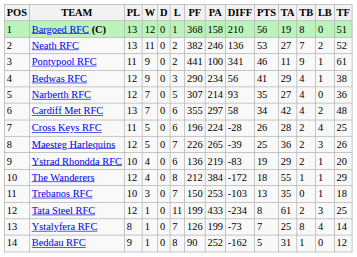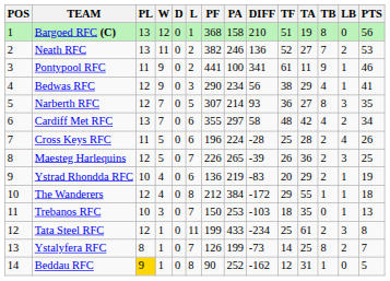 <table class="wikitable" style="vertical-align:bottom;">
 <tr>
 <th>POS</th>
 <th>TEAM</th>
 <th>PL</th>
 <th>W</th>
 <th>D</th>
 <th>L</th>
 <th>PF</th>
 <th>PA</th>
 <th>DIFF</th>
-<th>PTS</th>
+<th>TF</th>
 <th>TA</th>
 <th>TB</th>
 <th>LB</th>
-<th>TF</th>
+<th>PTS</th>
 </tr>
 <tr>
 <td style="background: #bcf3bb">1</td>
 <td style="background: #bcf3bb"><a href='#'>Bargoed RFC</a> <strong>(C)</strong></td>
 <td style="background: #bcf3bb">13</td>
 <td style="background: #bcf3bb">12</td>
 <td style="background: #bcf3bb">0</td>
 <td style="background: #bcf3bb">1</td>
 <td style="background: #bcf3bb">368</td>
 <td style="background: #bcf3bb">158</td>
 <td style="background: #bcf3bb">210</td>
-<td style="background: #bcf3bb">56</td>
+<td style="background: #bcf3bb">51</td>
 <td style="background: #bcf3bb">19</td>
 <td style="background: #bcf3bb">8</td>
 <td style="background: #bcf3bb">0</td>
-<td style="background: #bcf3bb">51</td>
+<td style="background: #bcf3bb">56</td>
 </tr>
 <tr>
 <td>2</td>
 <td><a href='#'>Neath RFC</a></td>
 <td>13</td>
 <td>11</td>
 <td>0</td>
 <td>2</td>
 <td>382</td>
 <td>246</td>
 <td>136</td>
-<td>53</td>
+<td>52</td>
 <td>27</td>
 <td>7</td>
 <td>2</td>
-<td>52</td>
+<td>53</td>
 </tr>
 <tr>
 <td>3</td>
 <td><a href='#'>Pontypool RFC</a></td>
 <td>11</td>
 <td>9</td>
 <td>0</td>
 <td>2</td>
 <td>441</td>
 <td>100</td>
 <td>341</td>
-<td>46</td>
+<td>61</td>
 <td>11</td>
 <td>9</td>
 <td>1</td>
-<td>61</td>
+<td>46</td>
 </tr>
 <tr>
 <td>4</td>
 <td><a href='#'>Bedwas RFC</a></td>
 <td>12</td>
 <td>9</td>
 <td>0</td>
 <td>3</td>
 <td>290</td>
 <td>234</td>
 <td>56</td>
-<td>41</td>
+<td>38</td>
 <td>29</td>
 <td>4</td>
 <td>1</td>
-<td>38</td>
+<td>41</td>
 </tr>
 <tr>
 <td>5</td>
 <td><a href='#'>Narberth RFC</a></td>
 <td>12</td>
 <td>7</td>
 <td>0</td>
 <td>5</td>
 <td>307</td>
 <td>214</td>
 <td>93</td>
+<td>36</td>
+<td>27</td>
+<td>8</td>
+<td>3</td>
 <td>35</td>
-<td>27</td>
-<td>4</td>
-<td>0</td>
-<td>36</td>
 </tr>
 <tr>
 <td>6</td>
 <td><a href='#'>Cardiff Met RFC</a></td>
 <td>13</td>
 <td>7</td>
 <td>0</td>
 <td>6</td>
 <td>355</td>
 <td>297</td>
 <td>58</td>
-<td>34</td>
+<td>48</td>
 <td>42</td>
 <td>4</td>
 <td>2</td>
-<td>48</td>
+<td>34</td>
 </tr>
 <tr>
 <td>7</td>
 <td><a href='#'>Cross Keys RFC</a></td>
 <td>11</td>
 <td>5</td>
 <td>0</td>
 <td>6</td>
 <td>196</td>
 <td>224</td>
 <td>-28</td>
-<td>26</td>
+<td>25</td>
 <td>28</td>
 <td>2</td>
 <td>4</td>
-<td>25</td>
+<td>26</td>
 </tr>
 <tr>
 <td>8</td>
 <td><a href='#'> Maesteg Harlequins</a></td>
 <td>12</td>
 <td>5</td>
 <td>0</td>
 <td>7</td>
 <td>226</td>
 <td>265</td>
 <td>-39</td>
-<td>25</td>
+<td>26</td>
 <td>36</td>
 <td>2</td>
 <td>3</td>
-<td>26</td>
+<td>25</td>
 </tr>
 <tr>
 <td>9</td>
 <td><a href='#'>Ystrad Rhondda RFC</a></td>
 <td>10</td>
 <td>4</td>
 <td>0</td>
 <td>6</td>
 <td>136</td>
 <td>219</td>
 <td>-83</td>
-<td>19</td>
+<td>20</td>
 <td>29</td>
 <td>2</td>
 <td>1</td>
-<td>20</td>
+<td>19</td>
 </tr>
 <tr>
 <td>10</td>
 <td><a href='#'>The Wanderers</a></td>
 <td>12</td>
 <td>4</td>
 <td>0</td>
 <td>8</td>
 <td>212</td>
 <td>384</td>
 <td>-172</td>
-<td>18</td>
+<td>29</td>
 <td>55</td>
 <td>1</td>
 <td>1</td>
-<td>29</td>
+<td>18</td>
 </tr>
 <tr>
 <td>11</td>
 <td><a href='#'>Trebanos RFC</a></td>
 <td>10</td>
 <td>3</td>
 <td>0</td>
 <td>7</td>
 <td>150</td>
 <td>253</td>
 <td>-103</td>
-<td>13</td>
+<td>18</td>
 <td>35</td>
 <td>0</td>
 <td>1</td>
-<td>18</td>
+<td>13</td>
 </tr>
 <tr>
 <td>12</td>
 <td><a href='#'>Tata Steel RFC</a></td>
 <td>12</td>
 <td>1</td>
 <td>0</td>
 <td>11</td>
 <td>199</td>
 <td>433</td>
 <td>-234</td>
-<td>8</td>
+<td>25</td>
 <td>61</td>
 <td>2</td>
 <td>3</td>
-<td>25</td>
+<td>8</td>
 </tr>
 <tr>
 <td>13</td>
 <td><a href='#'>Ystalyfera RFC</a></td>
 <td>8</td>
 <td>1</td>
 <td>0</td>
 <td>7</td>
 <td>126</td>
 <td>199</td>
 <td>-73</td>
-<td>7</td>
+<td>14</td>
 <td>25</td>
 <td>8</td>
-<td>4</td>
-<td>14</td>
+<td>2</td>
+<td>7</td>
 </tr>
 <tr>
 <td>14</td>
 <td><a href='#'>Beddau RFC</a></td>
-<td>9</td>
+<td style="background: gold;">9</td>
 <td>1</td>
 <td>0</td>
 <td>8</td>
 <td>90</td>
 <td>252</td>
 <td>-162</td>
-<td>5</td>
+<td>12</td>
 <td>31</td>
 <td>1</td>
 <td>0</td>
-<td>12</td>
+<td>5</td>
 </tr>
 </table>
